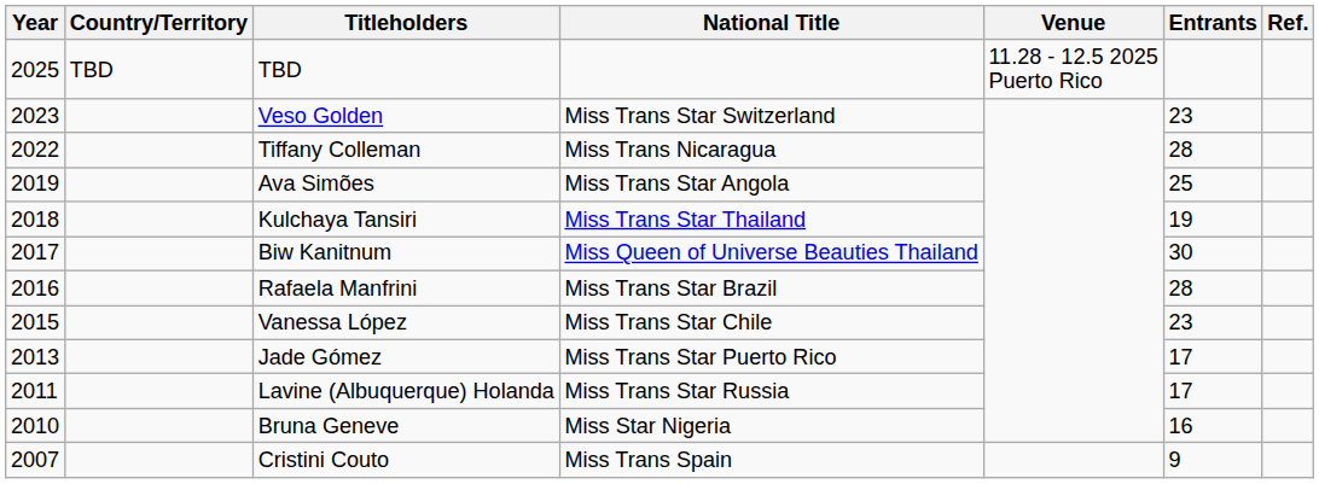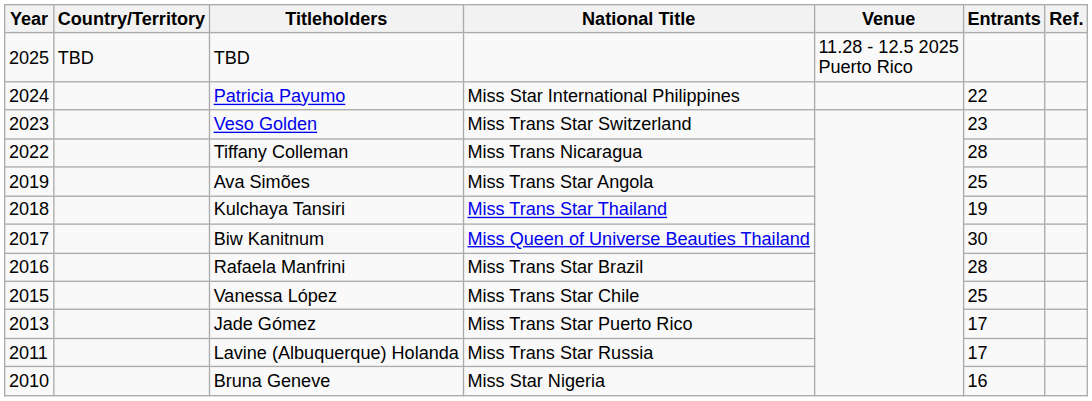 <table class="wikitable" style="font-size: 85%;">
 <tr>
 <th>Year</th>
 <th>Country/Territory</th>
 <th>Titleholders</th>
 <th>National Title</th>
 <th>Venue</th>
 <th>Entrants</th>
 <th>Ref.</th>
 </tr>
 <tr>
 <td>2025</td>
 <td>TBD</td>
 <td>TBD</td>
 <td></td>
 <td>11.28 - 12.5 2025<br>Puerto Rico</td>
 <td></td>
+<td></td>
+</tr>
+<tr>
+<td>2024</td>
+<td></td>
+<td><a href='#'>Patricia Payumo</a></td>
+<td>Miss Star International Philippines</td>
+<td></td>
+<td>22</td>
 <td></td>
 </tr>
 <tr>
 <td>2023</td>
 <td></td>
 <td><a href='#'>Veso Golden</a></td>
 <td>Miss Trans Star Switzerland</td>
 <td rowspan="10"></td>
 <td>23</td>
 <td></td>
 </tr>
 <tr>
 <td>2022</td>
 <td></td>
 <td>Tiffany Colleman</td>
 <td>Miss Trans Nicaragua</td>
 <td>28</td>
 <td></td>
 </tr>
 <tr>
 <td>2019</td>
 <td></td>
 <td>Ava Simões</td>
 <td>Miss Trans Star Angola</td>
 <td>25</td>
 <td></td>
 </tr>
 <tr>
 <td>2018</td>
 <td></td>
 <td>Kulchaya Tansiri</td>
 <td><a href='#'>Miss Trans Star Thailand</a></td>
 <td>19</td>
 <td></td>
 </tr>
 <tr>
 <td>2017</td>
 <td></td>
 <td>Biw Kanitnum</td>
 <td><a href='#'>Miss Queen of Universe Beauties Thailand</a></td>
 <td>30</td>
 <td></td>
 </tr>
 <tr>
 <td>2016</td>
 <td></td>
 <td>Rafaela Manfrini</td>
 <td>Miss Trans Star Brazil</td>
 <td>28</td>
 <td></td>
 </tr>
 <tr>
 <td>2015</td>
 <td></td>
 <td>Vanessa López</td>
 <td>Miss Trans Star Chile</td>
-<td>23</td>
+<td>25</td>
 <td></td>
 </tr>
 <tr>
 <td>2013</td>
 <td></td>
 <td>Jade Gómez</td>
 <td>Miss Trans Star Puerto Rico</td>
 <td>17</td>
 <td></td>
 </tr>
 <tr>
 <td>2011</td>
 <td></td>
 <td>Lavine (Albuquerque) Holanda</td>
 <td>Miss Trans Star Russia</td>
 <td>17</td>
 <td></td>
 </tr>
 <tr>
 <td>2010</td>
 <td></td>
 <td>Bruna Geneve</td>
 <td>Miss Star Nigeria</td>
 <td>16</td>
 <td></td>
 </tr>
-<tr>
-<td>2007</td>
-<td></td>
-<td>Cristini Couto</td>
-<td>Miss Trans Spain</td>
-<td></td>
-<td>9</td>
-<td></td>
-</tr>
 </table>
